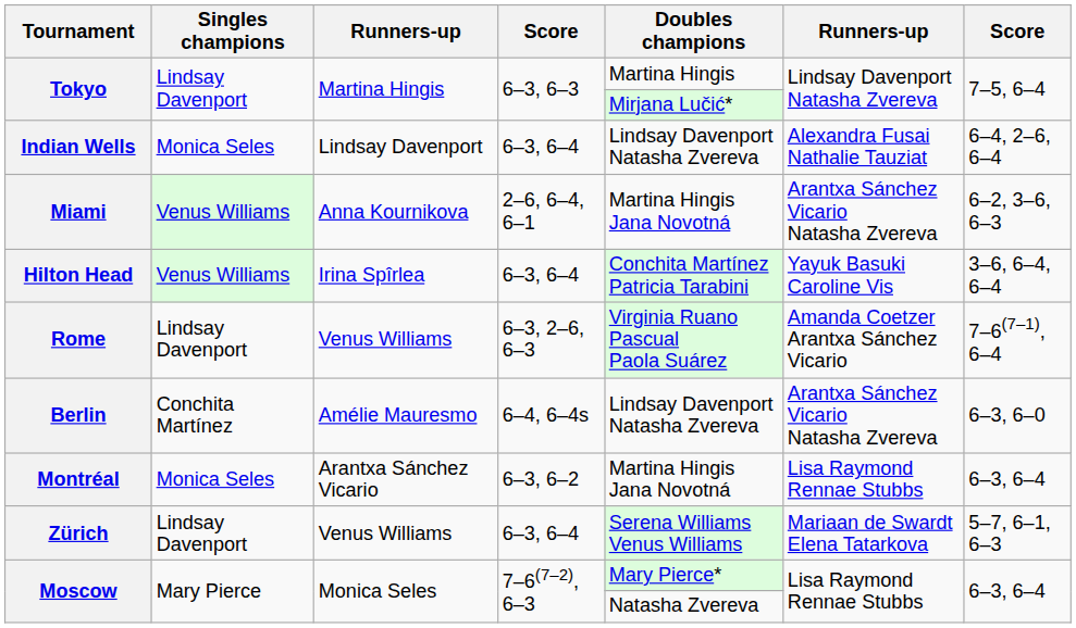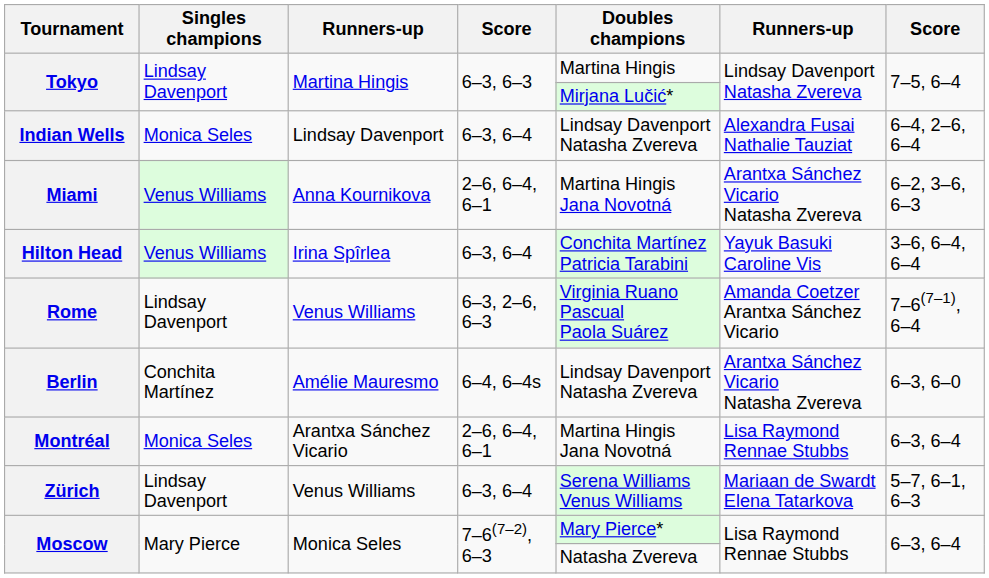 <table class="wikitable plainrowheaders">
 <tr>
 <th scope="col" style="min-width:7em">Tournament</th>
 <th scope="col">Singles champions</th>
 <th scope="col">Runners-up</th>
 <th scope="col">Score</th>
 <th scope="col">Doubles champions</th>
 <th scope="col">Runners-up</th>
 <th scope="col">Score</th>
 </tr>
 <tr>
 <th scope="row" rowspan=2><strong><a href='#'>Tokyo</a></strong><br></th>
 <td rowspan="2"> <a href='#'>Lindsay Davenport</a></td>
 <td rowspan="2"> <a href='#'>Martina Hingis</a></td>
 <td rowspan="2">6–3, 6–3</td>
 <td> Martina Hingis</td>
 <td rowspan="2"> Lindsay Davenport <br>  <a href='#'>Natasha Zvereva</a></td>
 <td rowspan="2">7–5, 6–4</td>
 </tr>
 <tr>
 <td style="background:#ddfddd"> <a href='#'>Mirjana Lučić</a>*</td>
 </tr>
 <tr>
 <th scope="row"><strong><a href='#'>Indian Wells</a></strong><br></th>
 <td> <a href='#'>Monica Seles</a></td>
 <td> Lindsay Davenport</td>
 <td>6–3, 6–4</td>
 <td> Lindsay Davenport <br>  Natasha Zvereva</td>
 <td> <a href='#'>Alexandra Fusai</a> <br>  <a href='#'>Nathalie Tauziat</a></td>
 <td>6–4, 2–6, 6–4</td>
 </tr>
 <tr>
 <th scope="row"><strong><a href='#'>Miami</a></strong><br></th>
 <td style="background:#ddfddd"> <a href='#'>Venus Williams</a></td>
 <td> <a href='#'>Anna Kournikova</a></td>
 <td>2–6, 6–4, 6–1</td>
 <td> Martina Hingis <br>  <a href='#'>Jana Novotná</a></td>
 <td> <a href='#'>Arantxa Sánchez Vicario</a> <br>  Natasha Zvereva</td>
 <td>6–2, 3–6, 6–3</td>
 </tr>
 <tr>
 <th scope="row"><strong><a href='#'>Hilton Head</a></strong><br></th>
 <td style="background:#ddfddd"> <a href='#'>Venus Williams</a></td>
 <td> <a href='#'>Irina Spîrlea</a></td>
 <td>6–3, 6–4</td>
 <td style="background:#ddfddd"> <a href='#'>Conchita Martínez</a> <br>  <a href='#'>Patricia Tarabini</a></td>
 <td> <a href='#'>Yayuk Basuki</a> <br>  <a href='#'>Caroline Vis</a></td>
 <td>3–6, 6–4, 6–4</td>
 </tr>
 <tr>
 <th scope="row"><strong><a href='#'>Rome</a></strong><br></th>
 <td> Lindsay Davenport</td>
 <td> <a href='#'>Venus Williams</a></td>
 <td>6–3, 2–6, 6–3</td>
 <td style="background:#ddfddd"> <a href='#'>Virginia Ruano Pascual</a> <br>  <a href='#'>Paola Suárez</a></td>
 <td> <a href='#'>Amanda Coetzer</a> <br>  Arantxa Sánchez Vicario</td>
 <td>7–6<sup>(7–1)</sup>, 6–4</td>
 </tr>
 <tr>
 <th scope="row"><strong><a href='#'>Berlin</a></strong><br></th>
 <td> Conchita Martínez</td>
 <td> <a href='#'>Amélie Mauresmo</a></td>
 <td>6–4, 6–4s</td>
 <td> Lindsay Davenport <br>  Natasha Zvereva</td>
 <td> <a href='#'>Arantxa Sánchez Vicario</a> <br>  Natasha Zvereva</td>
 <td>6–3, 6–0</td>
 </tr>
 <tr>
 <th scope="row"><strong><a href='#'>Montréal</a></strong><br></th>
 <td> <a href='#'>Monica Seles</a></td>
 <td> Arantxa Sánchez Vicario</td>
-<td>6–3, 6–2</td>
+<td>2–6, 6–4, 6–1</td>
 <td> Martina Hingis <br>  Jana Novotná</td>
 <td> <a href='#'>Lisa Raymond</a> <br>  <a href='#'>Rennae Stubbs</a></td>
 <td>6–3, 6–4</td>
 </tr>
 <tr>
 <th scope="row"><strong><a href='#'>Zürich</a></strong><br></th>
 <td> Lindsay Davenport</td>
 <td> Venus Williams</td>
 <td>6–3, 6–4</td>
 <td style="background:#ddfddd"> <a href='#'>Serena Williams</a> <br>  <a href='#'>Venus Williams</a></td>
 <td> <a href='#'>Mariaan de Swardt</a> <br>  <a href='#'>Elena Tatarkova</a></td>
 <td>5–7, 6–1, 6–3</td>
 </tr>
 <tr>
 <th scope="row" rowspan=2><strong><a href='#'>Moscow</a></strong><br></th>
 <td rowspan="2"> Mary Pierce</td>
 <td rowspan="2"> Monica Seles</td>
 <td rowspan="2">7–6<sup>(7–2)</sup>, 6–3</td>
 <td style="background:#ddfddd"> <a href='#'>Mary Pierce</a>*</td>
 <td rowspan="2"> Lisa Raymond <br>  Rennae Stubbs</td>
 <td rowspan="2">6–3, 6–4</td>
 </tr>
 <tr>
 <td> Natasha Zvereva</td>
 </tr>
 </table>
